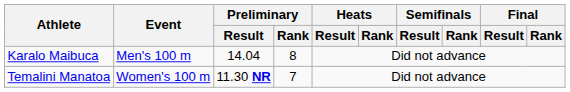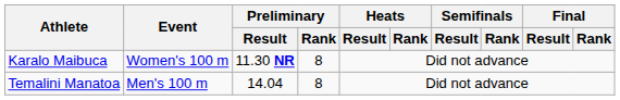 <table class=wikitable style="font-size:90%">
 <tr>
 <th rowspan=2>Athlete</th>
 <th rowspan=2>Event</th>
 <th colspan=2>Preliminary</th>
 <th colspan=2>Heats</th>
 <th colspan=2>Semifinals</th>
 <th colspan=2>Final</th>
 </tr>
 <tr>
 <th>Result</th>
 <th>Rank</th>
 <th>Result</th>
 <th>Rank</th>
 <th>Result</th>
 <th>Rank</th>
 <th>Result</th>
 <th>Rank</th>
 </tr>
 <tr align=center>
 <td align=left><a href='#'>Karalo Maibuca</a></td>
+<td align=left><a href='#'>Women's 100 m</a></td>
+<td>11.30 <strong><a href='#'>NR</a></strong></td>
+<td>8</td>
+<td colspan=6>Did not advance</td>
+</tr>
+<tr align=center>
+<td align=left><a href='#'>Temalini Manatoa</a></td>
 <td align=left><a href='#'>Men's 100 m</a></td>
 <td>14.04 <strong></strong></td>
 <td>8</td>
 <td colspan=6>Did not advance</td>
 </tr>
-<tr align=center>
-<td align=left><a href='#'>Temalini Manatoa</a></td>
-<td align=left><a href='#'>Women's 100 m</a></td>
-<td>11.30 <strong><a href='#'>NR</a></strong></td>
-<td>7</td>
-<td colspan=6>Did not advance</td>
-</tr>
 </table>
